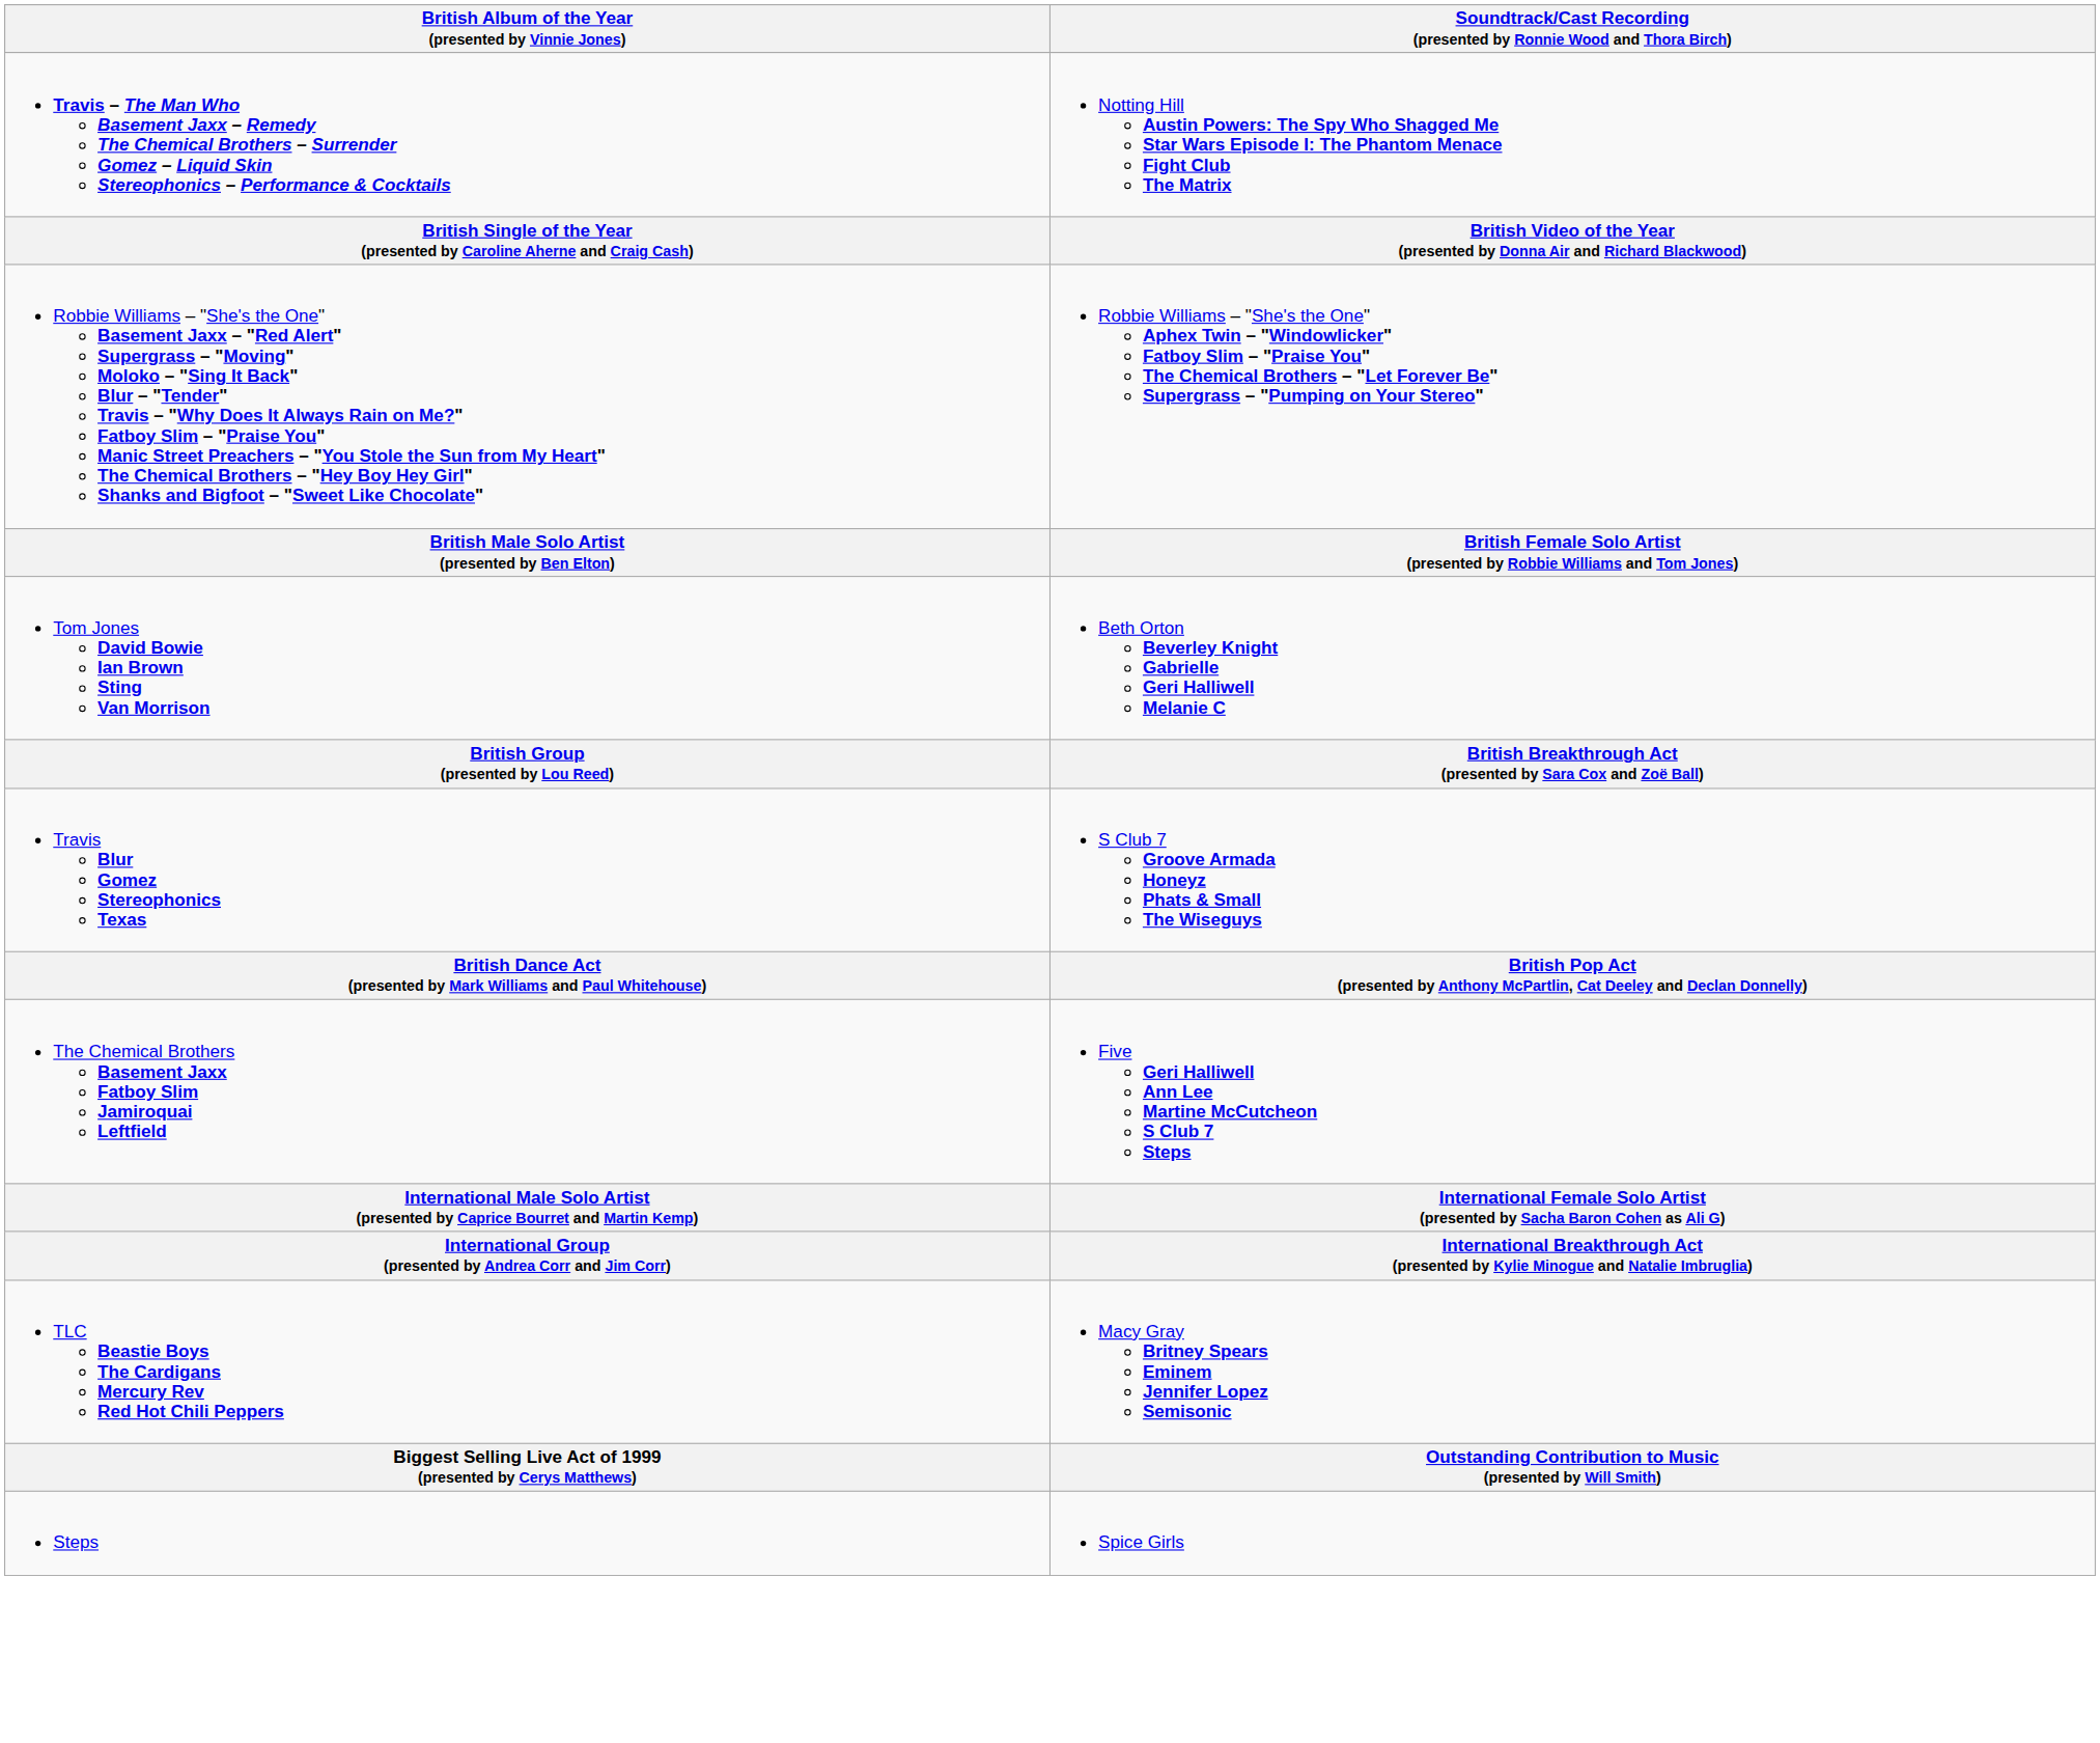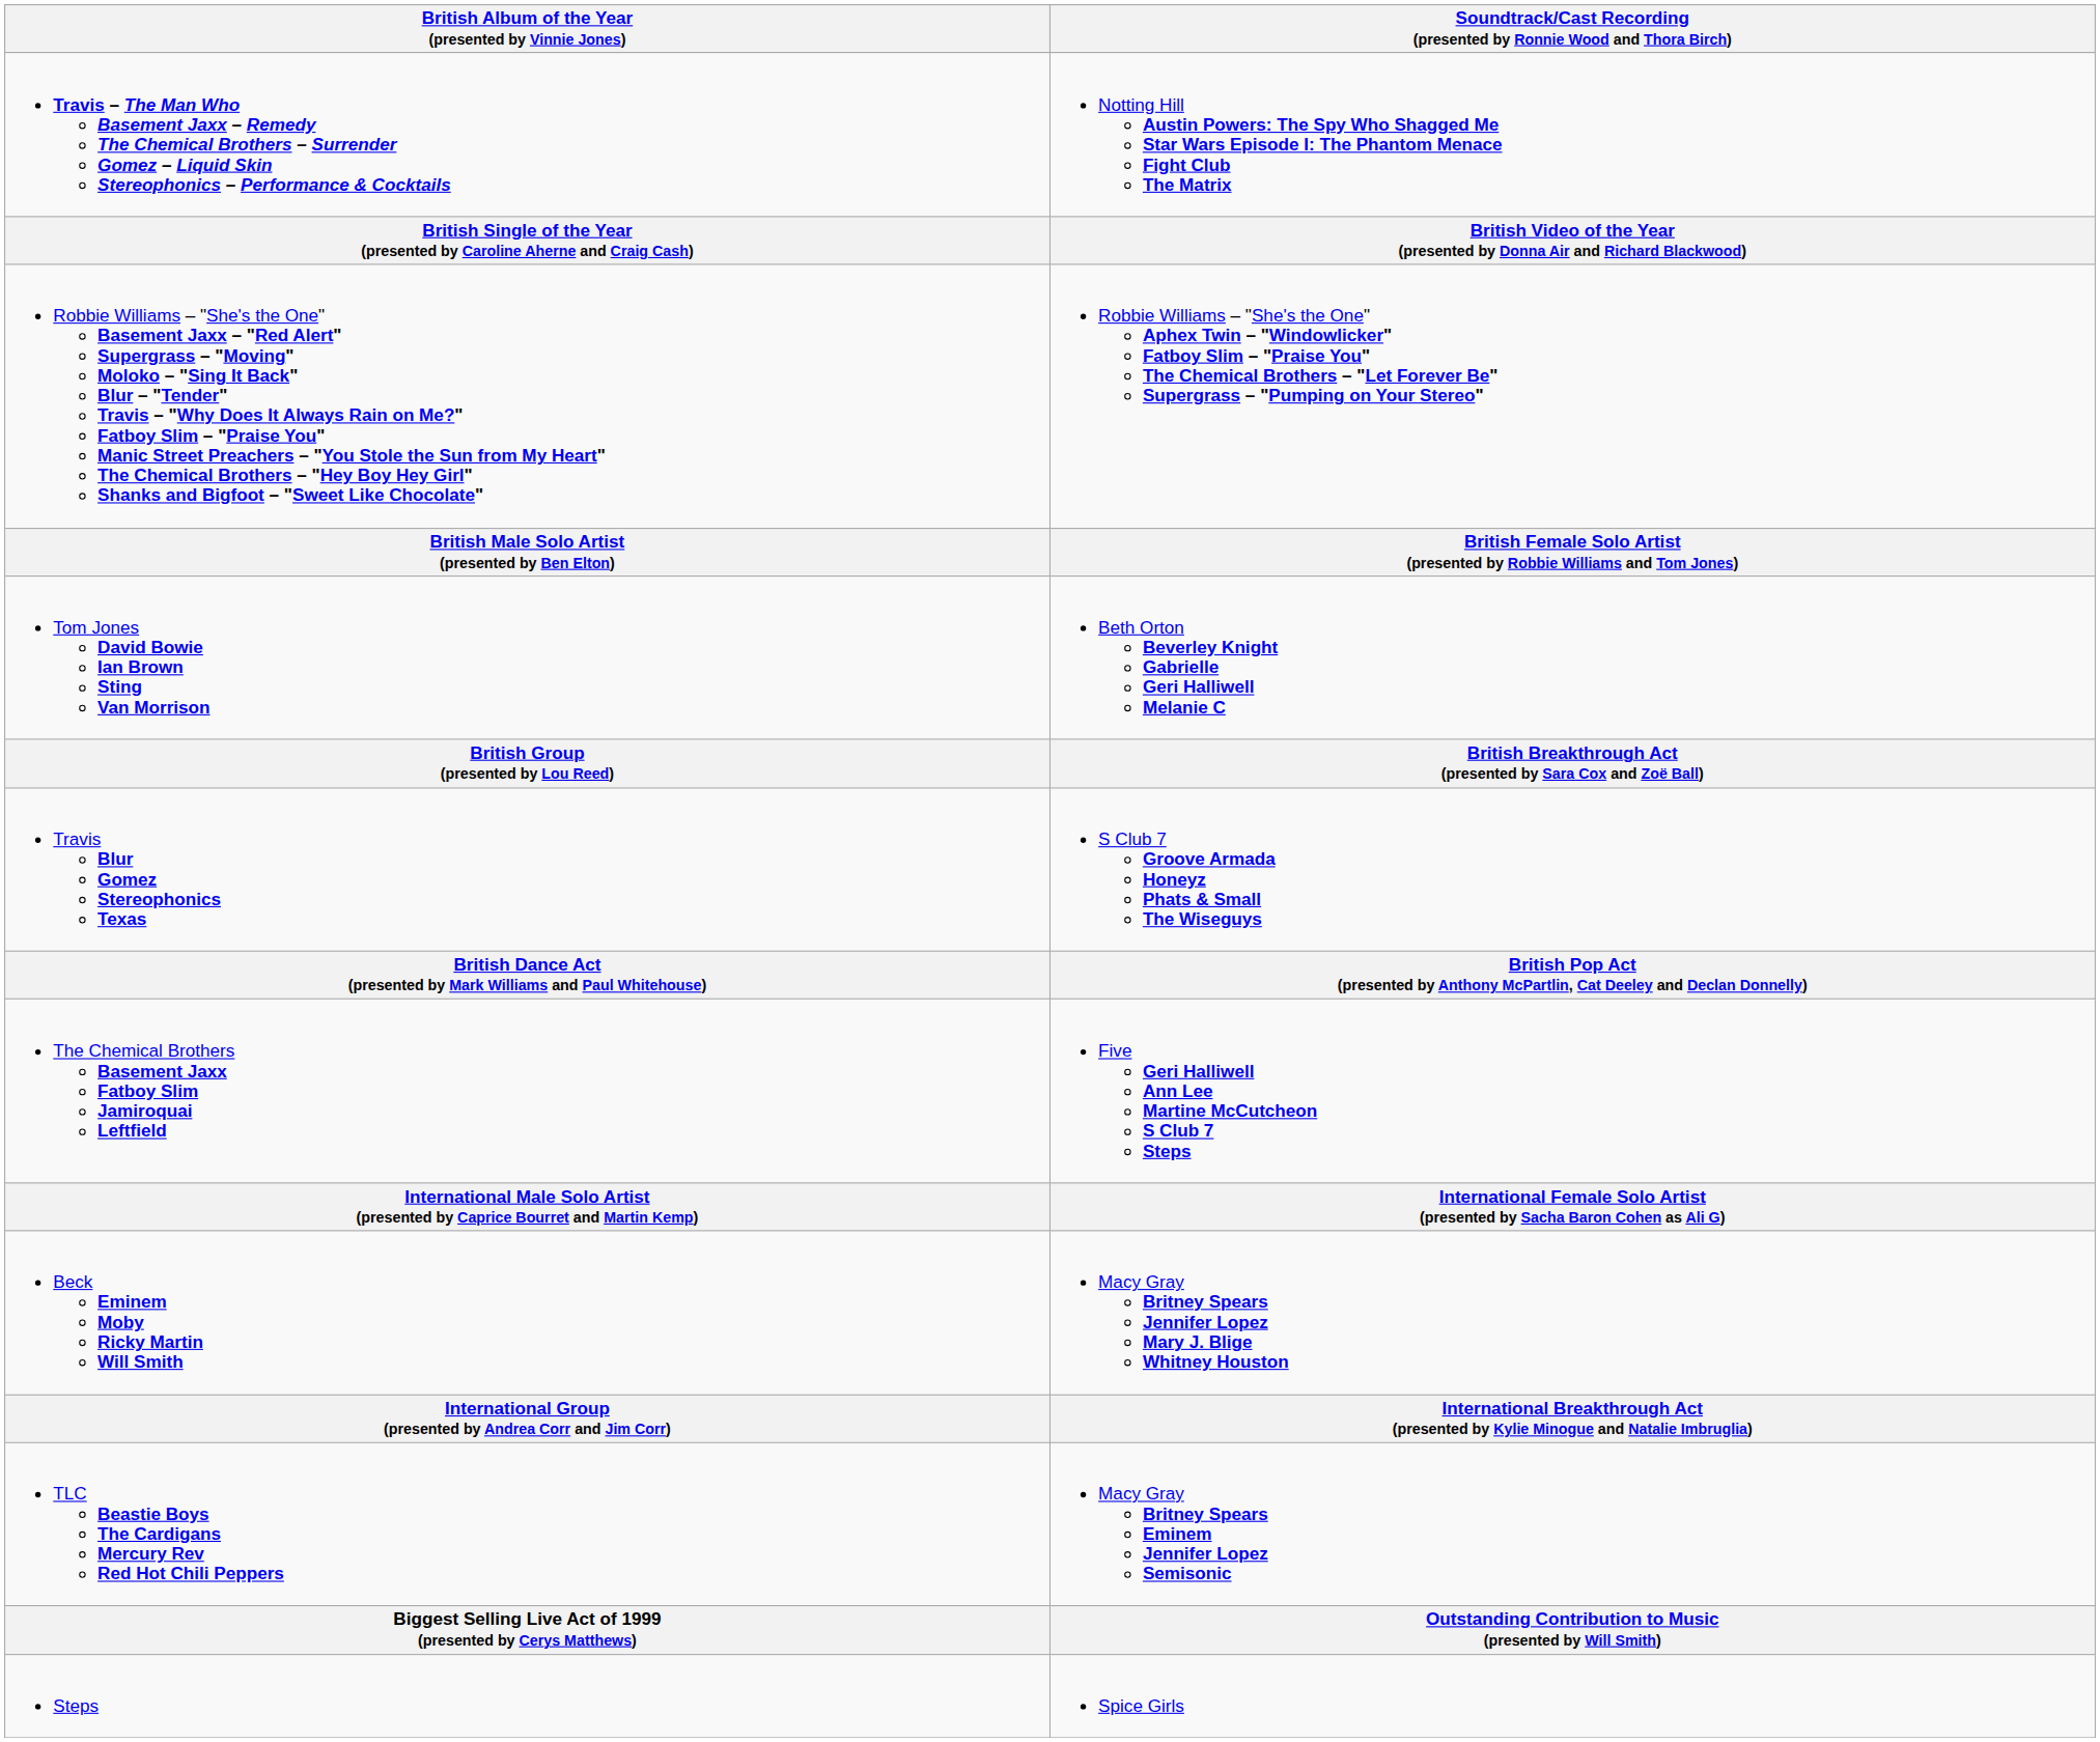 <table class="wikitable" style="width:95%">
 <tr bgcolor="#bebebe">
 <th width="50%"><a href='#'>British Album of the Year</a><br><small>(presented by <a href='#'>Vinnie Jones</a>)</small></th>
 <th width="50%"><a href='#'>Soundtrack/Cast Recording</a><br><small>(presented by <a href='#'>Ronnie Wood</a> and <a href='#'>Thora Birch</a>)</small></th>
 </tr>
 <tr>
 <td valign="top"><br><ul><li><strong><a href='#'>Travis</a> – <em><a href='#'>The Man Who</a><strong><em><ul><li><a href='#'>Basement Jaxx</a> – </em><a href='#'>Remedy</a><em></li><li><a href='#'>The Chemical Brothers</a> – </em><a href='#'>Surrender</a><em></li><li><a href='#'>Gomez</a> – </em><a href='#'>Liquid Skin</a><em></li><li><a href='#'>Stereophonics</a> – </em><a href='#'>Performance & Cocktails</a><em></li></ul></li></ul></td>
 <td valign="top"><br><ul><li></em></strong><a href='#'>Notting Hill</a><strong><em><ul><li></em><a href='#'>Austin Powers: The Spy Who Shagged Me</a><em></li><li></em><a href='#'>Star Wars Episode I: The Phantom Menace</a><em></li><li></em><a href='#'>Fight Club</a><em></li><li></em><a href='#'>The Matrix</a><em></li></ul></li></ul></td>
 </tr>
 <tr>
 <th width="50%"><a href='#'>British Single of the Year</a><br><small>(presented by <a href='#'>Caroline Aherne</a> and <a href='#'>Craig Cash</a>)</small></th>
 <th width="50%"><a href='#'>British Video of the Year</a><br><small>(presented by <a href='#'>Donna Air</a> and <a href='#'>Richard Blackwood</a>)</small></th>
 </tr>
 <tr>
 <td valign="top"><br><ul><li></strong><a href='#'>Robbie Williams</a> – "<a href='#'>She's the One</a>"<strong><ul><li><a href='#'>Basement Jaxx</a> – "<a href='#'>Red Alert</a>"</li><li><a href='#'>Supergrass</a> – "<a href='#'>Moving</a>"</li><li><a href='#'>Moloko</a> – "<a href='#'>Sing It Back</a>"</li><li><a href='#'>Blur</a> – "<a href='#'>Tender</a>"</li><li><a href='#'>Travis</a> – "<a href='#'>Why Does It Always Rain on Me?</a>"</li><li><a href='#'>Fatboy Slim</a> – "<a href='#'>Praise You</a>"</li><li><a href='#'>Manic Street Preachers</a> – "<a href='#'>You Stole the Sun from My Heart</a>"</li><li><a href='#'>The Chemical Brothers</a> – "<a href='#'>Hey Boy Hey Girl</a>"</li><li><a href='#'>Shanks and Bigfoot</a> – "<a href='#'>Sweet Like Chocolate</a>"</li></ul></li></ul></td>
 <td valign="top"><br><ul><li></strong><a href='#'>Robbie Williams</a> – "<a href='#'>She's the One</a>"<strong><ul><li><a href='#'>Aphex Twin</a> – "<a href='#'>Windowlicker</a>"</li><li><a href='#'>Fatboy Slim</a> – "<a href='#'>Praise You</a>"</li><li><a href='#'>The Chemical Brothers</a> – "<a href='#'>Let Forever Be</a>"</li><li><a href='#'>Supergrass</a> – "<a href='#'>Pumping on Your Stereo</a>"</li></ul></li></ul></td>
 </tr>
 <tr>
 <th width="50%"><a href='#'>British Male Solo Artist</a><br><small>(presented by <a href='#'>Ben Elton</a>)</small></th>
 <th width="50%"><a href='#'>British Female Solo Artist</a><br><small>(presented by <a href='#'>Robbie Williams</a> and <a href='#'>Tom Jones</a>)</small></th>
 </tr>
 <tr>
 <td valign="top"><br><ul><li></strong><a href='#'>Tom Jones</a><strong><ul><li><a href='#'>David Bowie</a></li><li><a href='#'>Ian Brown</a></li><li><a href='#'>Sting</a></li><li><a href='#'>Van Morrison</a></li></ul></li></ul></td>
 <td valign="top"><br><ul><li></strong><a href='#'>Beth Orton</a><strong><ul><li><a href='#'>Beverley Knight</a></li><li><a href='#'>Gabrielle</a></li><li><a href='#'>Geri Halliwell</a></li><li><a href='#'>Melanie C</a></li></ul></li></ul></td>
 </tr>
 <tr>
 <th width="50%"><a href='#'>British Group</a><br><small>(presented by <a href='#'>Lou Reed</a>)</small></th>
 <th width="50%"><a href='#'>British Breakthrough Act</a><br><small>(presented by <a href='#'>Sara Cox</a> and <a href='#'>Zoë Ball</a>)</small></th>
 </tr>
 <tr>
 <td valign="top"><br><ul><li></strong><a href='#'>Travis</a><strong><ul><li><a href='#'>Blur</a></li><li><a href='#'>Gomez</a></li><li><a href='#'>Stereophonics</a></li><li><a href='#'>Texas</a></li></ul></li></ul></td>
 <td valign="top"><br><ul><li></strong><a href='#'>S Club 7</a><strong><ul><li><a href='#'>Groove Armada</a></li><li><a href='#'>Honeyz</a></li><li><a href='#'>Phats & Small</a></li><li><a href='#'>The Wiseguys</a></li></ul></li></ul></td>
 </tr>
 <tr>
 <th width="50%"><a href='#'>British Dance Act</a><br><small>(presented by <a href='#'>Mark Williams</a> and <a href='#'>Paul Whitehouse</a>)</small></th>
 <th width="50%"><a href='#'>British Pop Act</a><br><small>(presented by <a href='#'>Anthony McPartlin</a>, <a href='#'>Cat Deeley</a> and <a href='#'>Declan Donnelly</a>)</small></th>
 </tr>
 <tr>
 <td valign="top"><br><ul><li></strong><a href='#'>The Chemical Brothers</a><strong><ul><li><a href='#'>Basement Jaxx</a></li><li><a href='#'>Fatboy Slim</a></li><li><a href='#'>Jamiroquai</a></li><li><a href='#'>Leftfield</a></li></ul></li></ul></td>
 <td valign="top"><br><ul><li></strong><a href='#'>Five</a><strong><ul><li><a href='#'>Geri Halliwell</a></li><li><a href='#'>Ann Lee</a></li><li><a href='#'>Martine McCutcheon</a></li><li><a href='#'>S Club 7</a></li><li><a href='#'>Steps</a></li></ul></li></ul></td>
 </tr>
 <tr>
 <th width="50%"><a href='#'>International Male Solo Artist</a><br><small>(presented by <a href='#'>Caprice Bourret</a> and <a href='#'>Martin Kemp</a>)</small></th>
 <th width="50%"><a href='#'>International Female Solo Artist</a><br><small>(presented by <a href='#'>Sacha Baron Cohen</a> as <a href='#'>Ali G</a>)</small></th>
 </tr>
 <tr>
+<td valign="top"><br><ul><li></strong><a href='#'>Beck</a><strong><ul><li><a href='#'>Eminem</a></li><li><a href='#'>Moby</a></li><li><a href='#'>Ricky Martin</a></li><li><a href='#'>Will Smith</a></li></ul></li></ul></td>
+<td valign="top"><br><ul><li></strong><a href='#'>Macy Gray</a><strong><ul><li><a href='#'>Britney Spears</a></li><li><a href='#'>Jennifer Lopez</a></li><li><a href='#'>Mary J. Blige</a></li><li><a href='#'>Whitney Houston</a></li></ul></li></ul></td>
+</tr>
+<tr>
 <th width="50%"><a href='#'>International Group</a><br><small>(presented by <a href='#'>Andrea Corr</a> and <a href='#'>Jim Corr</a>)</small></th>
 <th width="50%"><a href='#'>International Breakthrough Act</a><br><small>(presented by <a href='#'>Kylie Minogue</a> and <a href='#'>Natalie Imbruglia</a>)</small></th>
 </tr>
 <tr>
 <td valign="top"><br><ul><li></strong><a href='#'>TLC</a><strong><ul><li><a href='#'>Beastie Boys</a></li><li><a href='#'>The Cardigans</a></li><li><a href='#'>Mercury Rev</a></li><li><a href='#'>Red Hot Chili Peppers</a></li></ul></li></ul></td>
 <td valign="top"><br><ul><li></strong><a href='#'>Macy Gray</a><strong><ul><li><a href='#'>Britney Spears</a></li><li><a href='#'>Eminem</a></li><li><a href='#'>Jennifer Lopez</a></li><li><a href='#'>Semisonic</a></li></ul></li></ul></td>
 </tr>
 <tr>
 <th width="50%">Biggest Selling Live Act of 1999<br><small>(presented by <a href='#'>Cerys Matthews</a>)</small></th>
 <th width="50%"><a href='#'>Outstanding Contribution to Music</a><br><small>(presented by <a href='#'>Will Smith</a>)</small></th>
 </tr>
 <tr>
 <td valign="top"><br><ul><li></strong><a href='#'>Steps</a><strong></li></ul></td>
 <td valign="top"><br><ul><li></strong><a href='#'>Spice Girls</a><strong></li></ul></td>
 </tr>
 </table>
